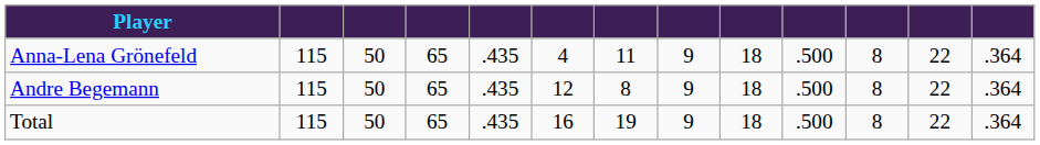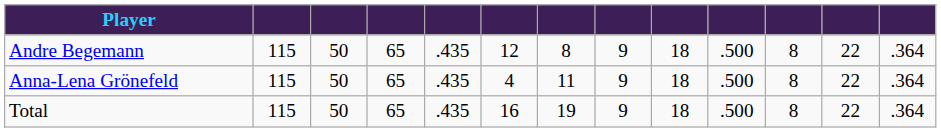 <table class="wikitable" style="text-align:center">
 <tr>
 <th style="background:#3d1e56; color:#25d0ff" width="200px">Player</th>
 <th style="background:#3d1e56; color:#25d0ff" width="40px"></th>
 <th style="background:#3d1e56; color:#25d0ff" width="40px"></th>
 <th style="background:#3d1e56; color:#25d0ff" width="40px"></th>
 <th style="background:#3d1e56; color:#25d0ff" width="40px"></th>
 <th style="background:#3d1e56; color:#25d0ff" width="40px"></th>
 <th style="background:#3d1e56; color:#25d0ff" width="40px"></th>
 <th style="background:#3d1e56; color:#25d0ff" width="40px"></th>
 <th style="background:#3d1e56; color:#25d0ff" width="40px"></th>
 <th style="background:#3d1e56; color:#25d0ff" width="40px"></th>
 <th style="background:#3d1e56; color:#25d0ff" width="40px"></th>
 <th style="background:#3d1e56; color:#25d0ff" width="40px"></th>
 <th style="background:#3d1e56; color:#25d0ff" width="40px"></th>
 </tr>
 <tr>
-<td style="text-align:left"><a href='#'>Anna-Lena Grönefeld</a></td>
+<td style="text-align:left"><a href='#'>Andre Begemann</a></td>
 <td>115</td>
 <td>50</td>
 <td>65</td>
 <td>.435</td>
-<td>4</td>
-<td>11</td>
+<td>12</td>
+<td>8</td>
 <td>9</td>
 <td>18</td>
 <td>.500</td>
 <td>8</td>
 <td>22</td>
 <td>.364</td>
 </tr>
 <tr>
-<td style="text-align:left"><a href='#'>Andre Begemann</a></td>
+<td style="text-align:left"><a href='#'>Anna-Lena Grönefeld</a></td>
 <td>115</td>
 <td>50</td>
 <td>65</td>
 <td>.435</td>
-<td>12</td>
-<td>8</td>
+<td>4</td>
+<td>11</td>
 <td>9</td>
 <td>18</td>
 <td>.500</td>
 <td>8</td>
 <td>22</td>
 <td>.364</td>
 </tr>
 <tr>
 <td style="text-align:left">Total</td>
 <td>115</td>
 <td>50</td>
 <td>65</td>
 <td>.435</td>
 <td>16</td>
 <td>19</td>
 <td>9</td>
 <td>18</td>
 <td>.500</td>
 <td>8</td>
 <td>22</td>
 <td>.364</td>
 </tr>
 </table>
